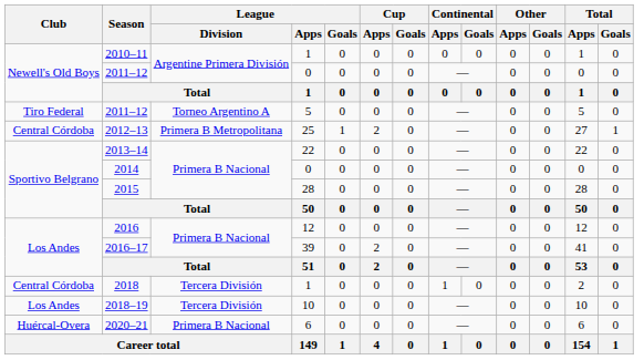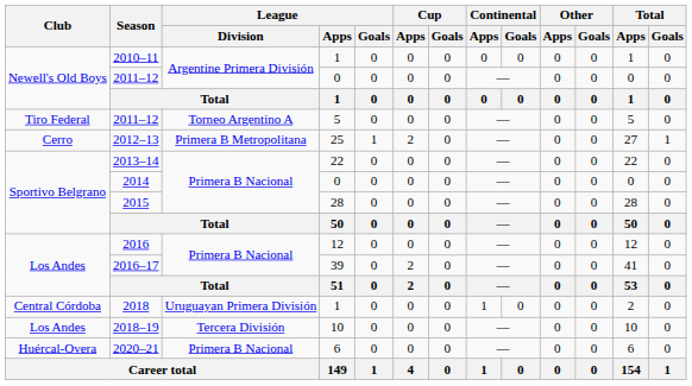 <table class="wikitable" style="text-align:center">
 <tr>
 <th rowspan="2">Club</th>
 <th rowspan="2">Season</th>
 <th colspan="3">League</th>
 <th colspan="2">Cup</th>
 <th colspan="2">Continental</th>
 <th colspan="2">Other</th>
 <th colspan="2">Total</th>
 </tr>
 <tr>
 <th>Division</th>
 <th>Apps</th>
 <th>Goals</th>
 <th>Apps</th>
 <th>Goals</th>
 <th>Apps</th>
 <th>Goals</th>
 <th>Apps</th>
 <th>Goals</th>
 <th>Apps</th>
 <th>Goals</th>
 </tr>
 <tr>
 <td rowspan="3"><a href='#'>Newell's Old Boys</a></td>
 <td><a href='#'>2010–11</a></td>
 <td rowspan="2"><a href='#'>Argentine Primera División</a></td>
 <td>1</td>
 <td>0</td>
 <td>0</td>
 <td>0</td>
 <td>0</td>
 <td>0</td>
 <td>0</td>
 <td>0</td>
 <td>1</td>
 <td>0</td>
 </tr>
 <tr>
 <td><a href='#'>2011–12</a></td>
 <td>0</td>
 <td>0</td>
 <td>0</td>
 <td>0</td>
 <td colspan="2">—</td>
 <td>0</td>
 <td>0</td>
 <td>0</td>
 <td>0</td>
 </tr>
 <tr>
 <th colspan="2">Total</th>
 <th>1</th>
 <th>0</th>
 <th>0</th>
 <th>0</th>
 <th>0</th>
 <th>0</th>
 <th>0</th>
 <th>0</th>
 <th>1</th>
 <th>0</th>
 </tr>
 <tr>
 <td rowspan="1"><a href='#'>Tiro Federal</a></td>
 <td><a href='#'>2011–12</a></td>
 <td rowspan="1"><a href='#'>Torneo Argentino A</a></td>
 <td>5</td>
 <td>0</td>
 <td>0</td>
 <td>0</td>
 <td colspan="2">—</td>
 <td>0</td>
 <td>0</td>
 <td>5</td>
 <td>0</td>
 </tr>
 <tr>
-<td rowspan="1"><a href='#'>Central Córdoba</a></td>
+<td rowspan="1"><a href='#'>Cerro</a></td>
 <td><a href='#'>2012–13</a></td>
 <td rowspan="1"><a href='#'>Primera B Metropolitana</a></td>
 <td>25</td>
 <td>1</td>
 <td>2</td>
 <td>0</td>
 <td colspan="2">—</td>
 <td>0</td>
 <td>0</td>
 <td>27</td>
 <td>1</td>
 </tr>
 <tr>
 <td rowspan="4"><a href='#'>Sportivo Belgrano</a></td>
 <td><a href='#'>2013–14</a></td>
 <td rowspan="3"><a href='#'>Primera B Nacional</a></td>
 <td>22</td>
 <td>0</td>
 <td>0</td>
 <td>0</td>
 <td colspan="2">—</td>
 <td>0</td>
 <td>0</td>
 <td>22</td>
 <td>0</td>
 </tr>
 <tr>
 <td><a href='#'>2014</a></td>
 <td>0</td>
 <td>0</td>
 <td>0</td>
 <td>0</td>
 <td colspan="2">—</td>
 <td>0</td>
 <td>0</td>
 <td>0</td>
 <td>0</td>
 </tr>
 <tr>
 <td><a href='#'>2015</a></td>
 <td>28</td>
 <td>0</td>
 <td>0</td>
 <td>0</td>
 <td colspan="2">—</td>
 <td>0</td>
 <td>0</td>
 <td>28</td>
 <td>0</td>
 </tr>
 <tr>
 <th colspan="2">Total</th>
 <th>50</th>
 <th>0</th>
 <th>0</th>
 <th>0</th>
 <th colspan="2">—</th>
 <th>0</th>
 <th>0</th>
 <th>50</th>
 <th>0</th>
 </tr>
 <tr>
 <td rowspan="3"><a href='#'>Los Andes</a></td>
 <td><a href='#'>2016</a></td>
 <td rowspan="2"><a href='#'>Primera B Nacional</a></td>
 <td>12</td>
 <td>0</td>
 <td>0</td>
 <td>0</td>
 <td colspan="2">—</td>
 <td>0</td>
 <td>0</td>
 <td>12</td>
 <td>0</td>
 </tr>
 <tr>
 <td><a href='#'>2016–17</a></td>
 <td>39</td>
 <td>0</td>
 <td>2</td>
 <td>0</td>
 <td colspan="2">—</td>
 <td>0</td>
 <td>0</td>
 <td>41</td>
 <td>0</td>
 </tr>
 <tr>
 <th colspan="2">Total</th>
 <th>51</th>
 <th>0</th>
 <th>2</th>
 <th>0</th>
 <th colspan="2">—</th>
 <th>0</th>
 <th>0</th>
 <th>53</th>
 <th>0</th>
 </tr>
 <tr>
 <td rowspan="1"><a href='#'>Central Córdoba</a></td>
 <td><a href='#'>2018</a></td>
-<td rowspan="1"><a href='#'>Tercera División</a></td>
+<td rowspan="1"><a href='#'>Uruguayan Primera División</a></td>
 <td>1</td>
 <td>0</td>
 <td>0</td>
 <td>0</td>
 <td>1</td>
 <td>0</td>
 <td>0</td>
 <td>0</td>
 <td>2</td>
 <td>0</td>
 </tr>
 <tr>
 <td rowspan="1"><a href='#'>Los Andes</a></td>
 <td><a href='#'>2018–19</a></td>
 <td rowspan="1"><a href='#'>Tercera División</a></td>
 <td>10</td>
 <td>0</td>
 <td>0</td>
 <td>0</td>
 <td colspan="2">—</td>
 <td>0</td>
 <td>0</td>
 <td>10</td>
 <td>0</td>
 </tr>
 <tr>
 <td rowspan="1"><a href='#'>Huércal-Overa</a></td>
 <td><a href='#'>2020–21</a></td>
 <td rowspan="1"><a href='#'>Primera B Nacional</a></td>
 <td>6</td>
 <td>0</td>
 <td>0</td>
 <td>0</td>
 <td colspan="2">—</td>
 <td>0</td>
 <td>0</td>
 <td>6</td>
 <td>0</td>
 </tr>
 <tr>
 <th colspan="3">Career total</th>
 <th>149</th>
 <th>1</th>
 <th>4</th>
 <th>0</th>
 <th>1</th>
 <th>0</th>
 <th>0</th>
 <th>0</th>
 <th>154</th>
 <th>1</th>
 </tr>
 </table>
